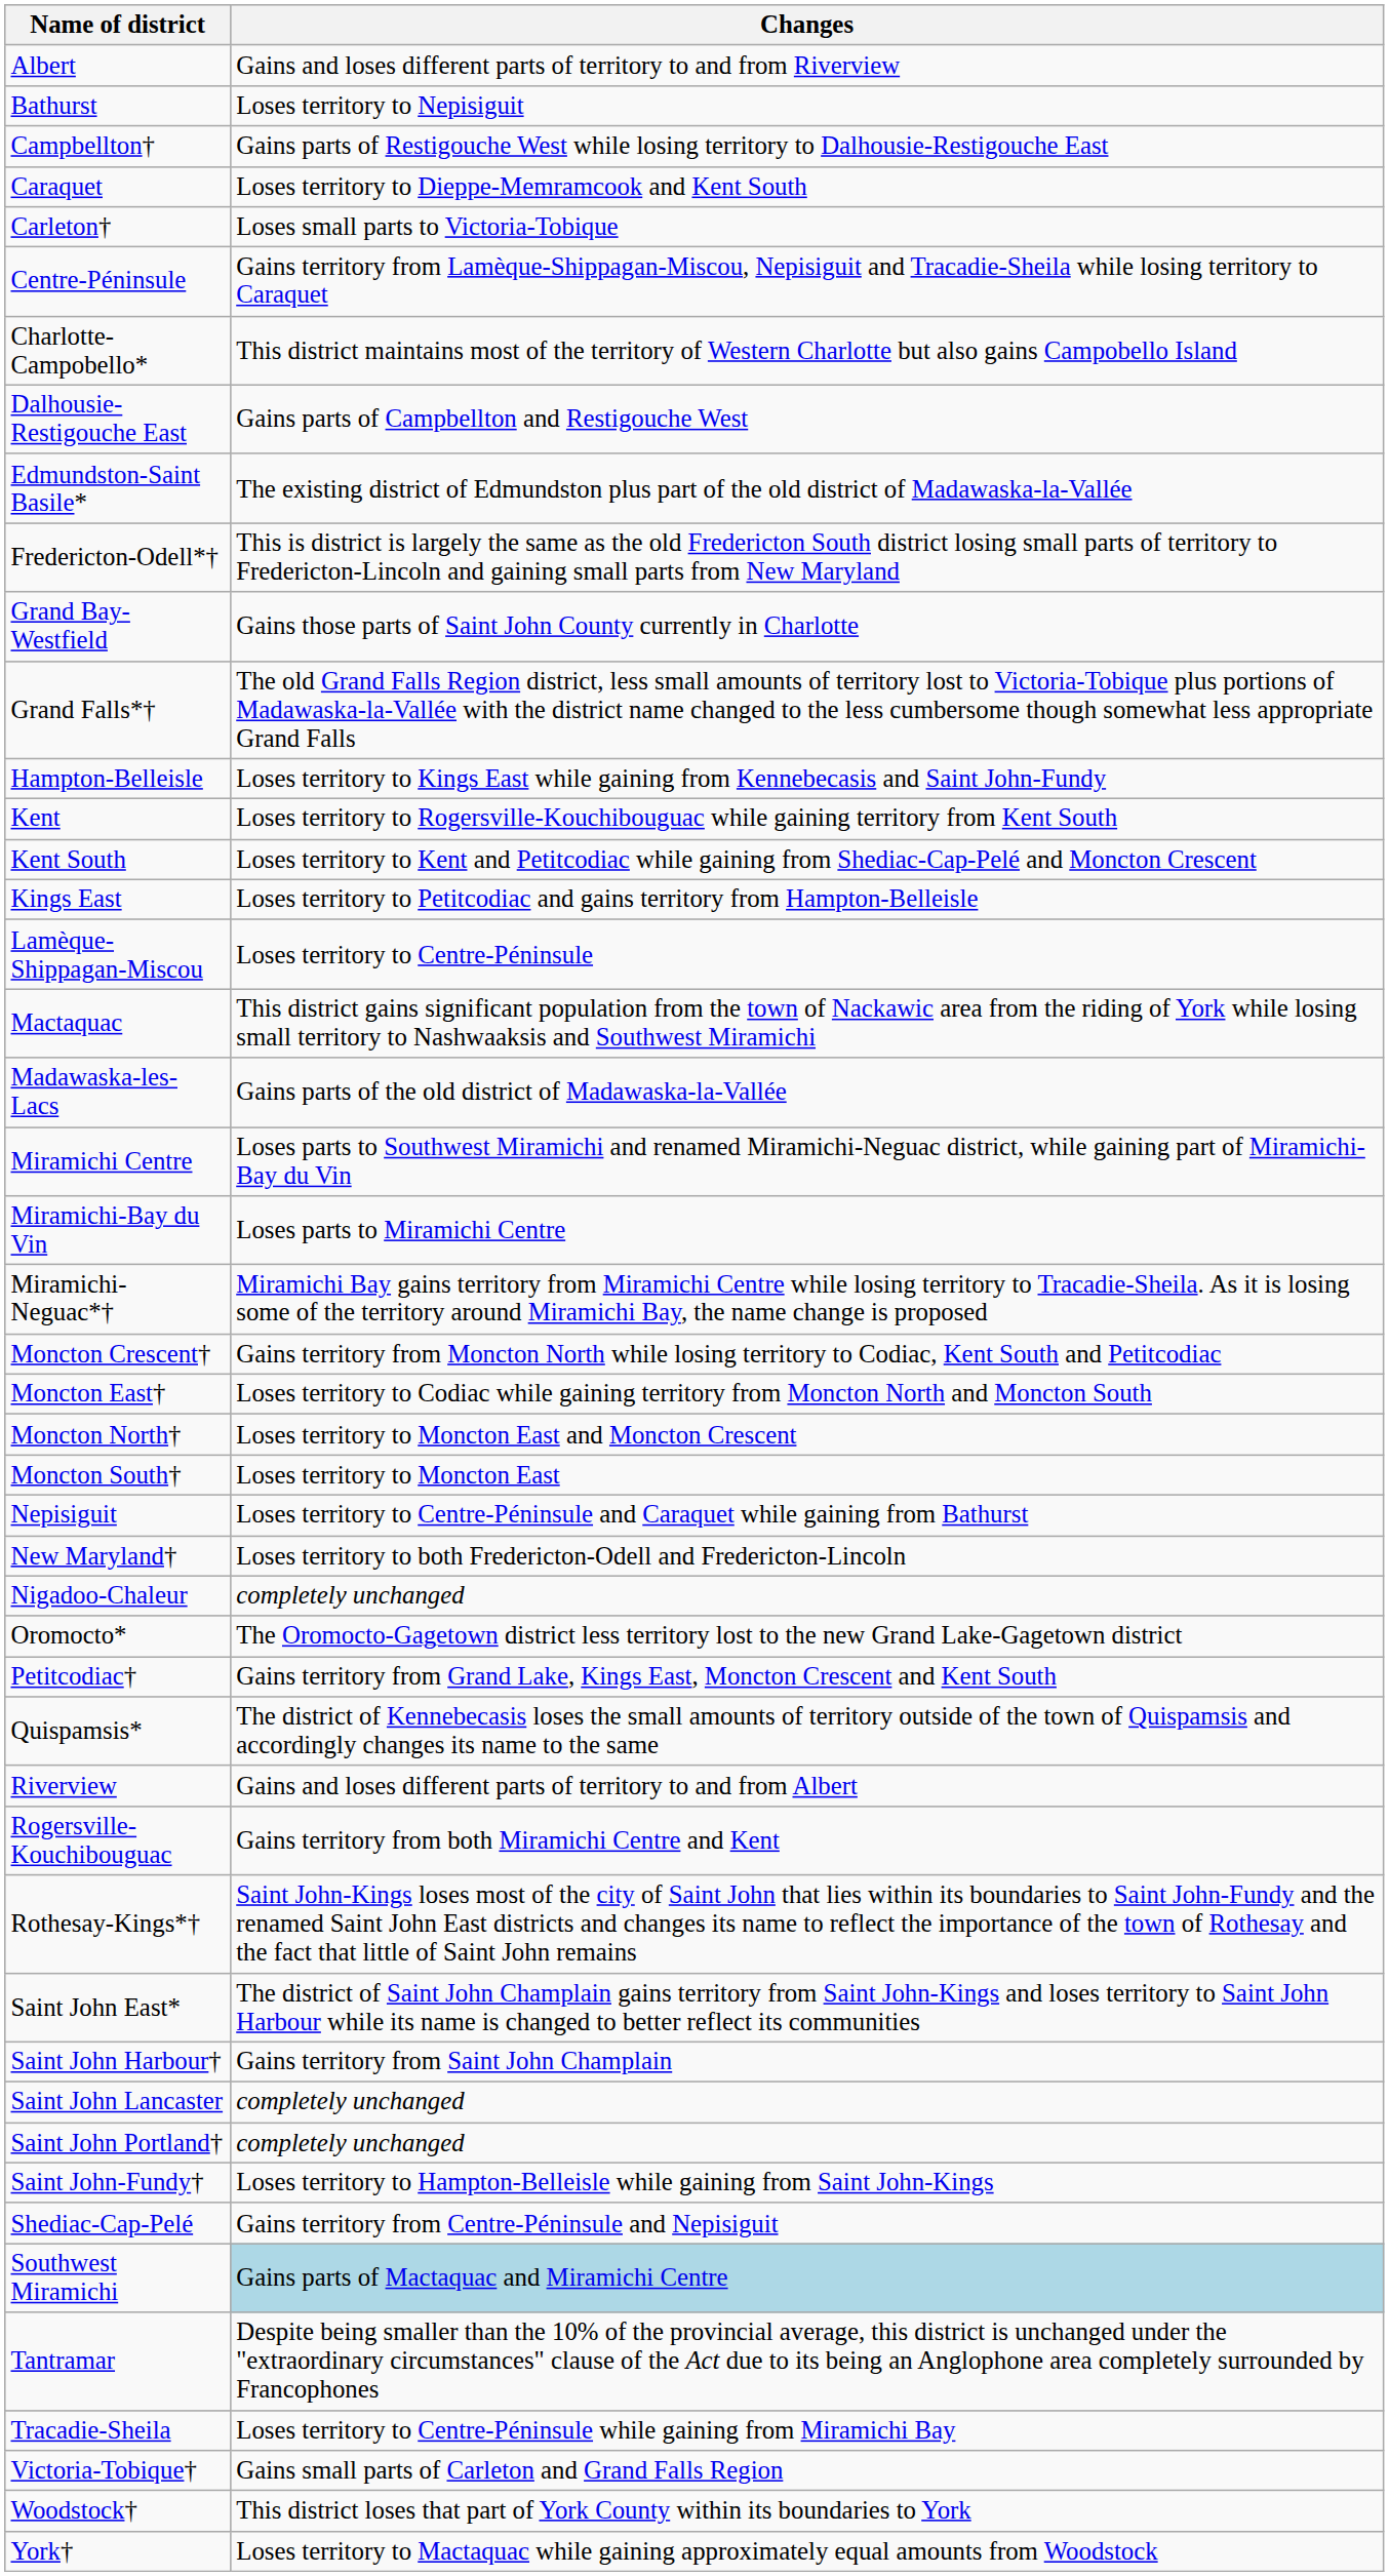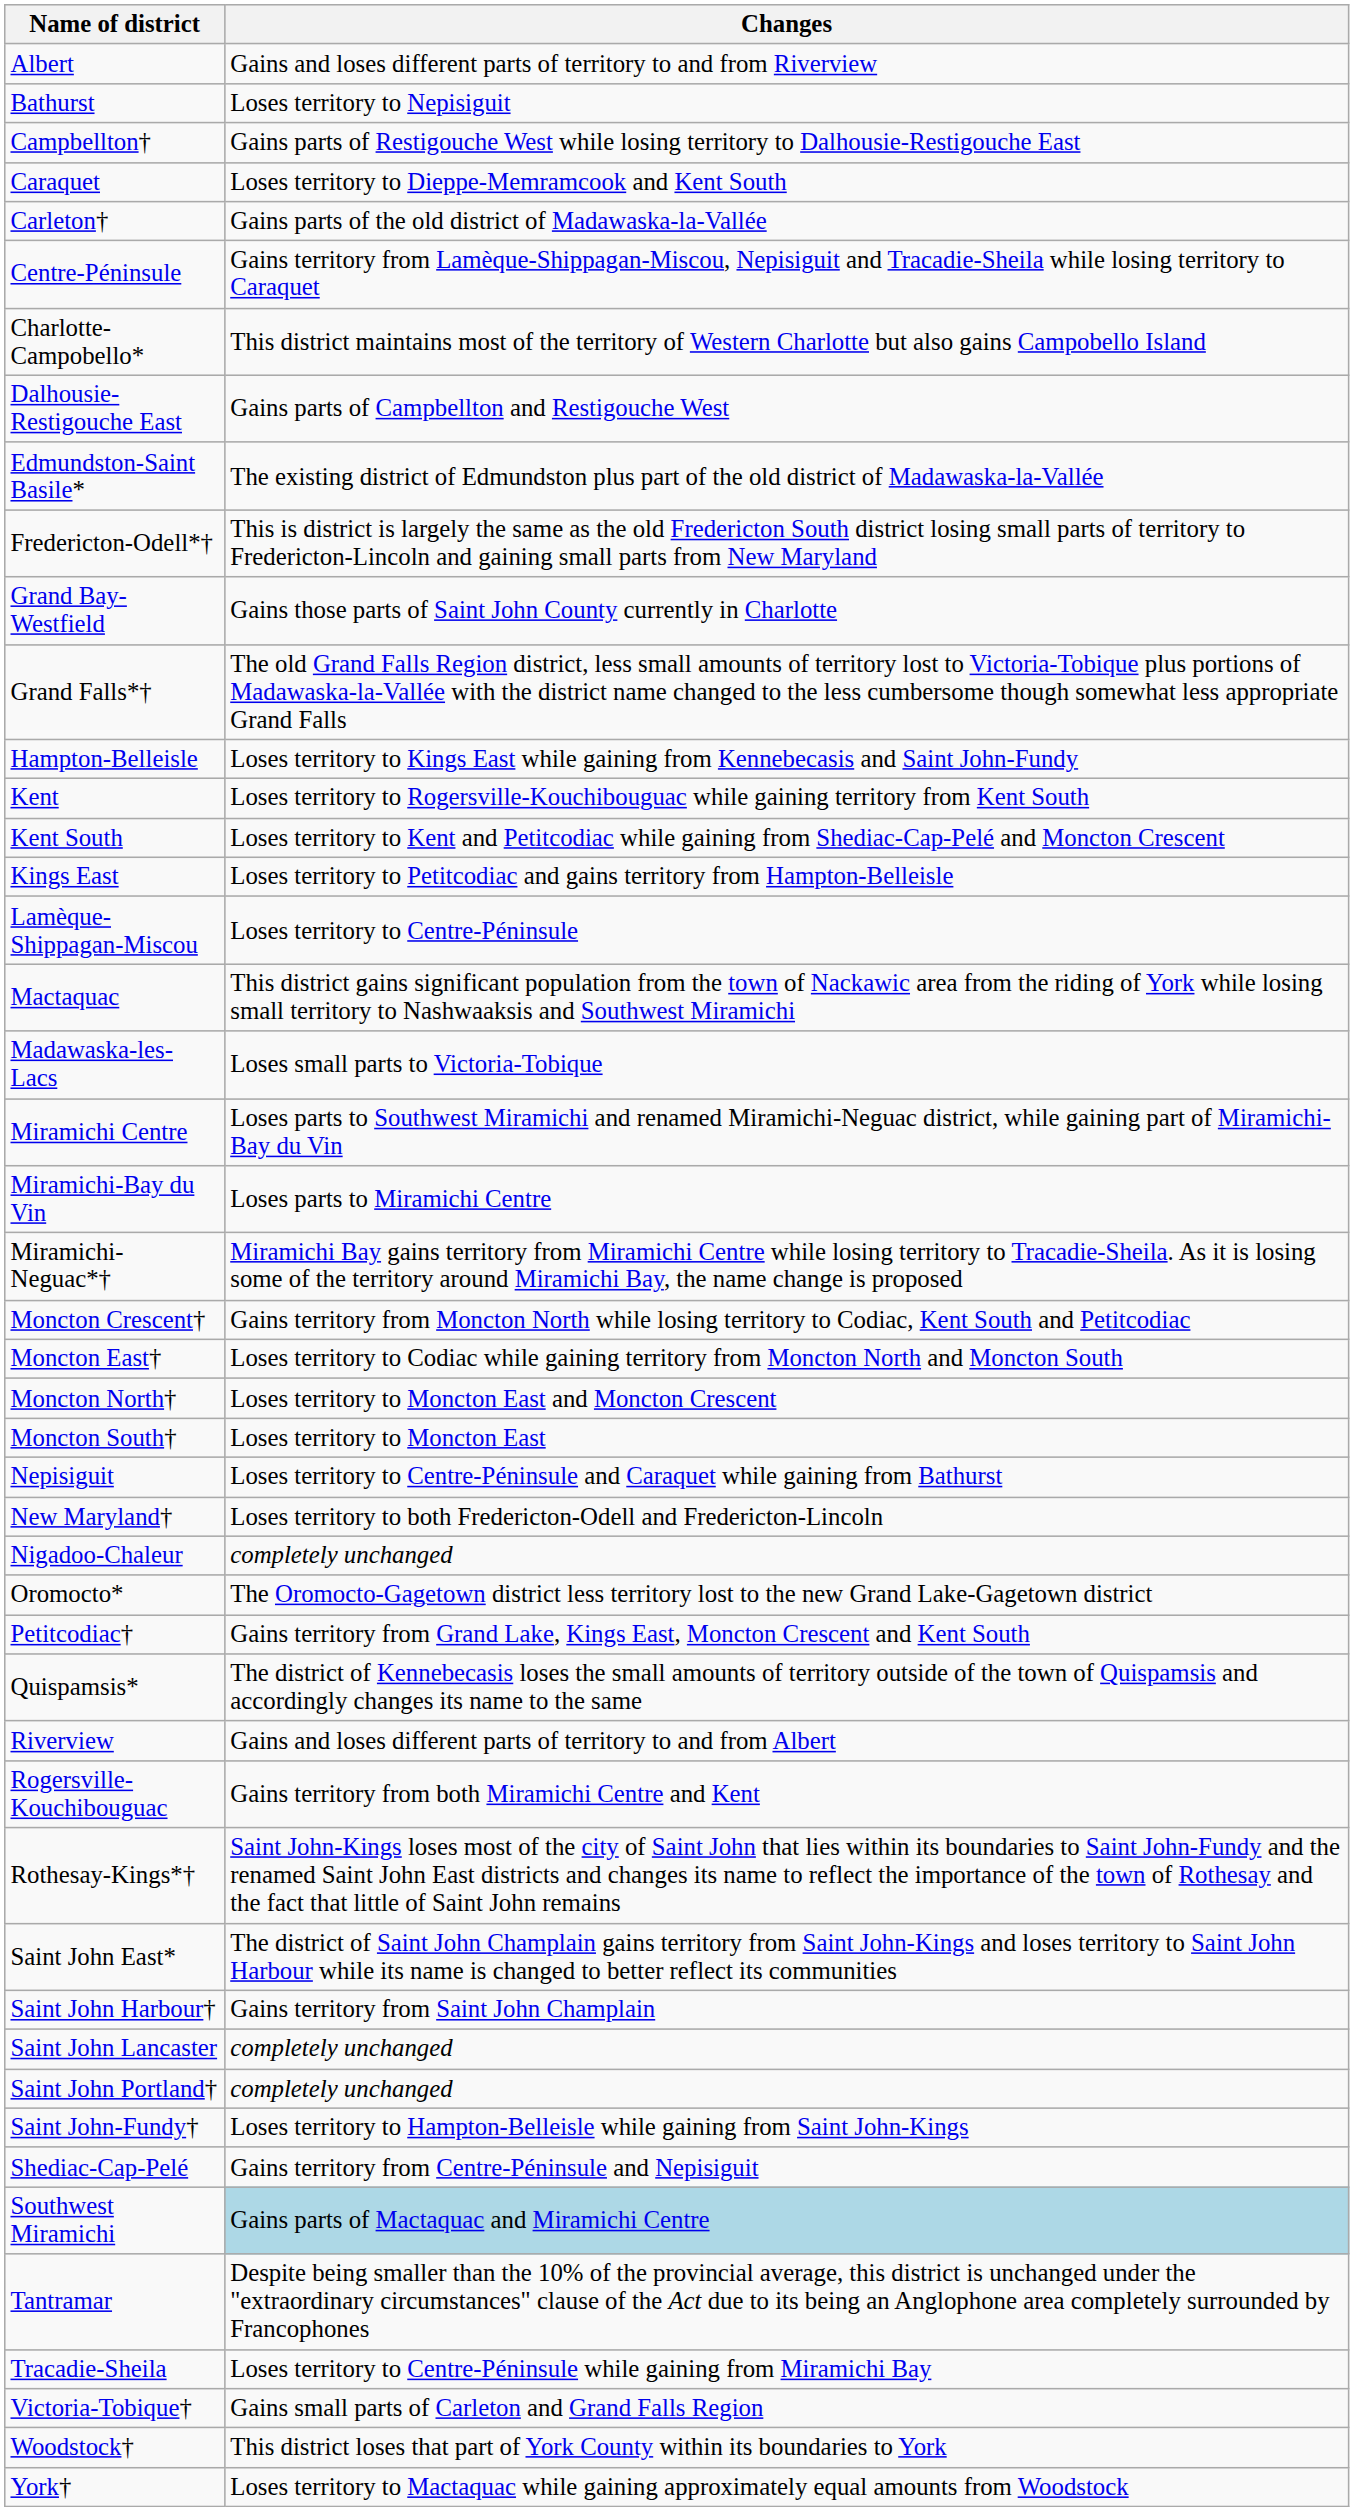 <table class="wikitable">
 <tr>
 <th>Name of district</th>
 <th>Changes</th>
 </tr>
 <tr>
 <td><a href='#'>Albert</a></td>
 <td>Gains and loses different parts of territory to and from <a href='#'>Riverview</a></td>
 </tr>
 <tr>
 <td><a href='#'>Bathurst</a></td>
 <td>Loses territory to <a href='#'>Nepisiguit</a></td>
 </tr>
 <tr>
 <td><a href='#'>Campbellton</a>†</td>
 <td>Gains parts of <a href='#'>Restigouche West</a> while losing territory to <a href='#'>Dalhousie-Restigouche East</a></td>
 </tr>
 <tr>
 <td><a href='#'>Caraquet</a></td>
 <td>Loses territory to <a href='#'>Dieppe-Memramcook</a> and <a href='#'>Kent South</a></td>
 </tr>
 <tr>
 <td><a href='#'>Carleton</a>†</td>
-<td>Loses small parts to <a href='#'>Victoria-Tobique</a></td>
+<td>Gains parts of the old district of <a href='#'>Madawaska-la-Vallée</a></td>
 </tr>
 <tr>
 <td><a href='#'>Centre-Péninsule</a></td>
 <td>Gains territory from <a href='#'>Lamèque-Shippagan-Miscou</a>, <a href='#'>Nepisiguit</a> and <a href='#'>Tracadie-Sheila</a> while losing territory to <a href='#'>Caraquet</a></td>
 </tr>
 <tr>
 <td>Charlotte-Campobello*</td>
 <td>This district maintains most of the territory of <a href='#'>Western Charlotte</a> but also gains <a href='#'>Campobello Island</a></td>
 </tr>
 <tr>
 <td><a href='#'>Dalhousie-Restigouche East</a></td>
 <td>Gains parts of <a href='#'>Campbellton</a> and <a href='#'>Restigouche West</a></td>
 </tr>
 <tr>
 <td><a href='#'>Edmundston-Saint Basile</a>*</td>
 <td>The existing district of Edmundston plus part of the old district of <a href='#'>Madawaska-la-Vallée</a></td>
 </tr>
 <tr>
 <td>Fredericton-Odell*†</td>
 <td>This is district is largely the same as the old <a href='#'>Fredericton South</a> district losing small parts of territory to Fredericton-Lincoln and gaining small parts from <a href='#'>New Maryland</a></td>
 </tr>
 <tr>
 <td><a href='#'>Grand Bay-Westfield</a></td>
 <td>Gains those parts of <a href='#'>Saint John County</a> currently in <a href='#'>Charlotte</a></td>
 </tr>
 <tr>
 <td>Grand Falls*†</td>
 <td>The old <a href='#'>Grand Falls Region</a> district, less small amounts of territory lost to <a href='#'>Victoria-Tobique</a> plus portions of <a href='#'>Madawaska-la-Vallée</a> with the district name changed to the less cumbersome though somewhat less appropriate Grand Falls</td>
 </tr>
 <tr>
 <td><a href='#'>Hampton-Belleisle</a></td>
 <td>Loses territory to <a href='#'>Kings East</a> while gaining from <a href='#'>Kennebecasis</a> and <a href='#'>Saint John-Fundy</a></td>
 </tr>
 <tr>
 <td><a href='#'>Kent</a></td>
 <td>Loses territory to <a href='#'>Rogersville-Kouchibouguac</a> while gaining territory from <a href='#'>Kent South</a></td>
 </tr>
 <tr>
 <td><a href='#'>Kent South</a></td>
 <td>Loses territory to <a href='#'>Kent</a> and <a href='#'>Petitcodiac</a> while gaining from <a href='#'>Shediac-Cap-Pelé</a> and <a href='#'>Moncton Crescent</a></td>
 </tr>
 <tr>
 <td><a href='#'>Kings East</a></td>
 <td>Loses territory to <a href='#'>Petitcodiac</a> and gains territory from <a href='#'>Hampton-Belleisle</a></td>
 </tr>
 <tr>
 <td><a href='#'>Lamèque-Shippagan-Miscou</a></td>
 <td>Loses territory to <a href='#'>Centre-Péninsule</a></td>
 </tr>
 <tr>
 <td><a href='#'>Mactaquac</a></td>
 <td>This district gains significant population from the <a href='#'>town</a> of <a href='#'>Nackawic</a> area from the riding of <a href='#'>York</a> while losing small territory to Nashwaaksis and <a href='#'>Southwest Miramichi</a></td>
 </tr>
 <tr>
 <td><a href='#'>Madawaska-les-Lacs</a></td>
-<td>Gains parts of the old district of <a href='#'>Madawaska-la-Vallée</a></td>
+<td>Loses small parts to <a href='#'>Victoria-Tobique</a></td>
 </tr>
 <tr>
 <td><a href='#'>Miramichi Centre</a></td>
 <td>Loses parts to <a href='#'>Southwest Miramichi</a> and renamed Miramichi-Neguac district, while gaining part of <a href='#'>Miramichi-Bay du Vin</a></td>
 </tr>
 <tr>
 <td><a href='#'>Miramichi-Bay du Vin</a></td>
 <td>Loses parts to <a href='#'>Miramichi Centre</a></td>
 </tr>
 <tr>
 <td>Miramichi-Neguac*†</td>
 <td><a href='#'>Miramichi Bay</a> gains territory from <a href='#'>Miramichi Centre</a> while losing territory to <a href='#'>Tracadie-Sheila</a>.  As it is losing some of the territory around <a href='#'>Miramichi Bay</a>, the name change is proposed</td>
 </tr>
 <tr>
 <td><a href='#'>Moncton Crescent</a>†</td>
 <td>Gains territory from <a href='#'>Moncton North</a> while losing territory to Codiac, <a href='#'>Kent South</a> and <a href='#'>Petitcodiac</a></td>
 </tr>
 <tr>
 <td><a href='#'>Moncton East</a>†</td>
 <td>Loses territory to Codiac while gaining territory from <a href='#'>Moncton North</a> and <a href='#'>Moncton South</a></td>
 </tr>
 <tr>
 <td><a href='#'>Moncton North</a>†</td>
 <td>Loses territory to <a href='#'>Moncton East</a> and <a href='#'>Moncton Crescent</a></td>
 </tr>
 <tr>
 <td><a href='#'>Moncton South</a>†</td>
 <td>Loses territory to <a href='#'>Moncton East</a></td>
 </tr>
 <tr>
 <td><a href='#'>Nepisiguit</a></td>
 <td>Loses territory to <a href='#'>Centre-Péninsule</a> and <a href='#'>Caraquet</a> while gaining from <a href='#'>Bathurst</a></td>
 </tr>
 <tr>
 <td><a href='#'>New Maryland</a>†</td>
 <td>Loses territory to both Fredericton-Odell and Fredericton-Lincoln</td>
 </tr>
 <tr>
 <td><a href='#'>Nigadoo-Chaleur</a></td>
 <td><em>completely unchanged</em></td>
 </tr>
 <tr>
 <td>Oromocto*</td>
 <td>The <a href='#'>Oromocto-Gagetown</a> district less territory lost to the new Grand Lake-Gagetown district</td>
 </tr>
 <tr>
 <td><a href='#'>Petitcodiac</a>†</td>
 <td>Gains territory from <a href='#'>Grand Lake</a>, <a href='#'>Kings East</a>, <a href='#'>Moncton Crescent</a> and <a href='#'>Kent South</a></td>
 </tr>
 <tr>
 <td>Quispamsis*</td>
 <td>The district of <a href='#'>Kennebecasis</a> loses the small amounts of territory outside of the town of <a href='#'>Quispamsis</a> and accordingly changes its name to the same</td>
 </tr>
 <tr>
 <td><a href='#'>Riverview</a></td>
 <td>Gains and loses different parts of territory to and from <a href='#'>Albert</a></td>
 </tr>
 <tr>
 <td><a href='#'>Rogersville-Kouchibouguac</a></td>
 <td>Gains territory from both <a href='#'>Miramichi Centre</a> and <a href='#'>Kent</a></td>
 </tr>
 <tr>
 <td>Rothesay-Kings*†</td>
 <td><a href='#'>Saint John-Kings</a> loses most of the <a href='#'>city</a> of <a href='#'>Saint John</a> that lies within its boundaries to <a href='#'>Saint John-Fundy</a> and the renamed Saint John East districts and changes its name to reflect the importance of the <a href='#'>town</a> of <a href='#'>Rothesay</a> and the fact that little of Saint John remains</td>
 </tr>
 <tr>
 <td>Saint John East*</td>
 <td>The district of <a href='#'>Saint John Champlain</a> gains territory from <a href='#'>Saint John-Kings</a> and loses territory to <a href='#'>Saint John Harbour</a> while its name is changed to better reflect its communities</td>
 </tr>
 <tr>
 <td><a href='#'>Saint John Harbour</a>†</td>
 <td>Gains territory from <a href='#'>Saint John Champlain</a></td>
 </tr>
 <tr>
 <td><a href='#'>Saint John Lancaster</a></td>
 <td><em>completely unchanged</em></td>
 </tr>
 <tr>
 <td><a href='#'>Saint John Portland</a>†</td>
 <td><em>completely unchanged</em></td>
 </tr>
 <tr>
 <td><a href='#'>Saint John-Fundy</a>†</td>
 <td>Loses territory to <a href='#'>Hampton-Belleisle</a> while gaining from <a href='#'>Saint John-Kings</a></td>
 </tr>
 <tr>
 <td><a href='#'>Shediac-Cap-Pelé</a></td>
 <td>Gains territory from <a href='#'>Centre-Péninsule</a> and <a href='#'>Nepisiguit</a></td>
 </tr>
 <tr>
 <td><a href='#'>Southwest Miramichi</a></td>
 <td style="background: lightblue;">Gains parts of <a href='#'>Mactaquac</a> and <a href='#'>Miramichi Centre</a></td>
 </tr>
 <tr>
 <td><a href='#'>Tantramar</a></td>
 <td>Despite being smaller than the 10% of the provincial average, this district is unchanged under the "extraordinary circumstances" clause of the <em>Act</em> due to its being an Anglophone area completely surrounded by Francophones</td>
 </tr>
 <tr>
 <td><a href='#'>Tracadie-Sheila</a></td>
 <td>Loses territory to <a href='#'>Centre-Péninsule</a> while gaining from <a href='#'>Miramichi Bay</a></td>
 </tr>
 <tr>
 <td><a href='#'>Victoria-Tobique</a>†</td>
 <td>Gains small parts of <a href='#'>Carleton</a> and <a href='#'>Grand Falls Region</a></td>
 </tr>
 <tr>
 <td><a href='#'>Woodstock</a>†</td>
 <td>This district loses that part of <a href='#'>York County</a> within its boundaries to <a href='#'>York</a></td>
 </tr>
 <tr>
 <td><a href='#'>York</a>†</td>
 <td>Loses territory to <a href='#'>Mactaquac</a> while gaining approximately equal amounts from <a href='#'>Woodstock</a></td>
 </tr>
 </table>
